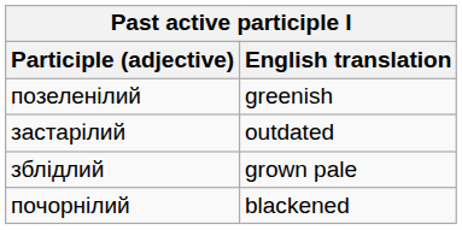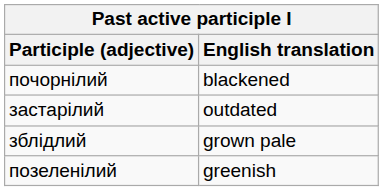 <table class="wikitable" align="center">
 <tr>
 <th colspan="2">Past active participle I</th>
 </tr>
 <tr>
 <th>Participle (adjective)</th>
 <th>English translation</th>
 </tr>
 <tr>
-<td>позелені<span>лий</span></td>
-<td>greenish</td>
+<td>почорні<span>лий</span></td>
+<td>blackened</td>
 </tr>
 <tr>
 <td>застарі<span>лий</span></td>
 <td>outdated</td>
 </tr>
 <tr>
 <td>зблід<span>лий</span></td>
 <td>grown pale</td>
 </tr>
 <tr>
-<td>почорні<span>лий</span></td>
-<td>blackened</td>
+<td>позелені<span>лий</span></td>
+<td>greenish</td>
 </tr>
 </table>
